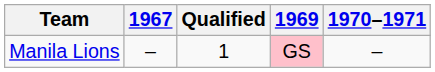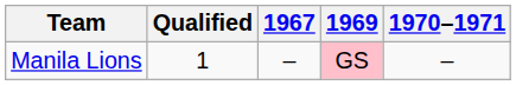 <table class="wikitable" style="text-align: center">
 <tr>
 <th>Team</th>
+<th>Qualified</th>
 <th><a href='#'>1967</a></th>
-<th>Qualified</th>
 <th><a href='#'>1969</a></th>
 <th><a href='#'>1970</a>–<a href='#'>1971</a></th>
 </tr>
 <tr>
 <td><a href='#'>Manila Lions</a></td>
+<td>1</td>
 <td>–</td>
-<td>1</td>
 <td style="background: pink;">GS</td>
 <td>–</td>
 </tr>
 </table>
